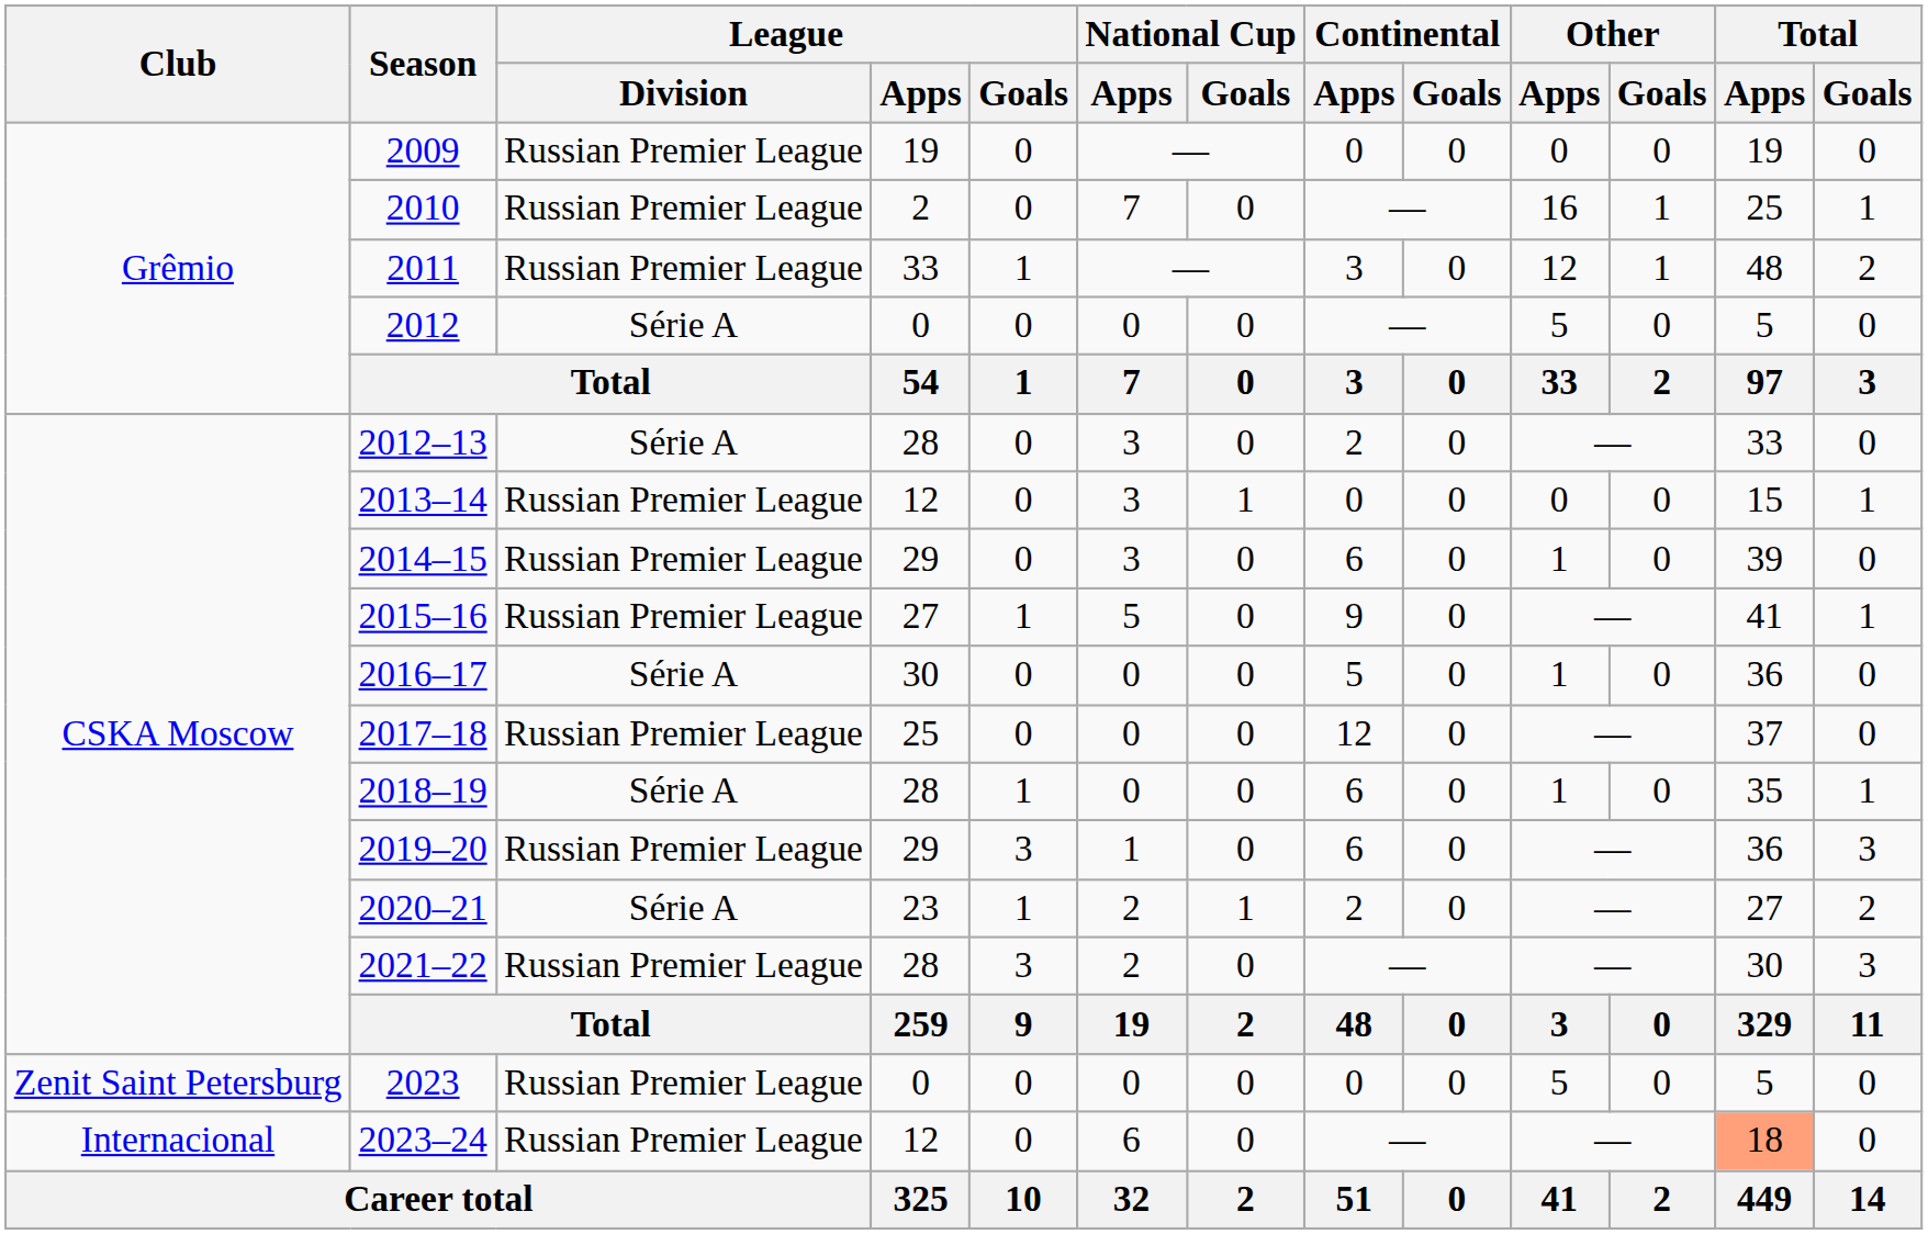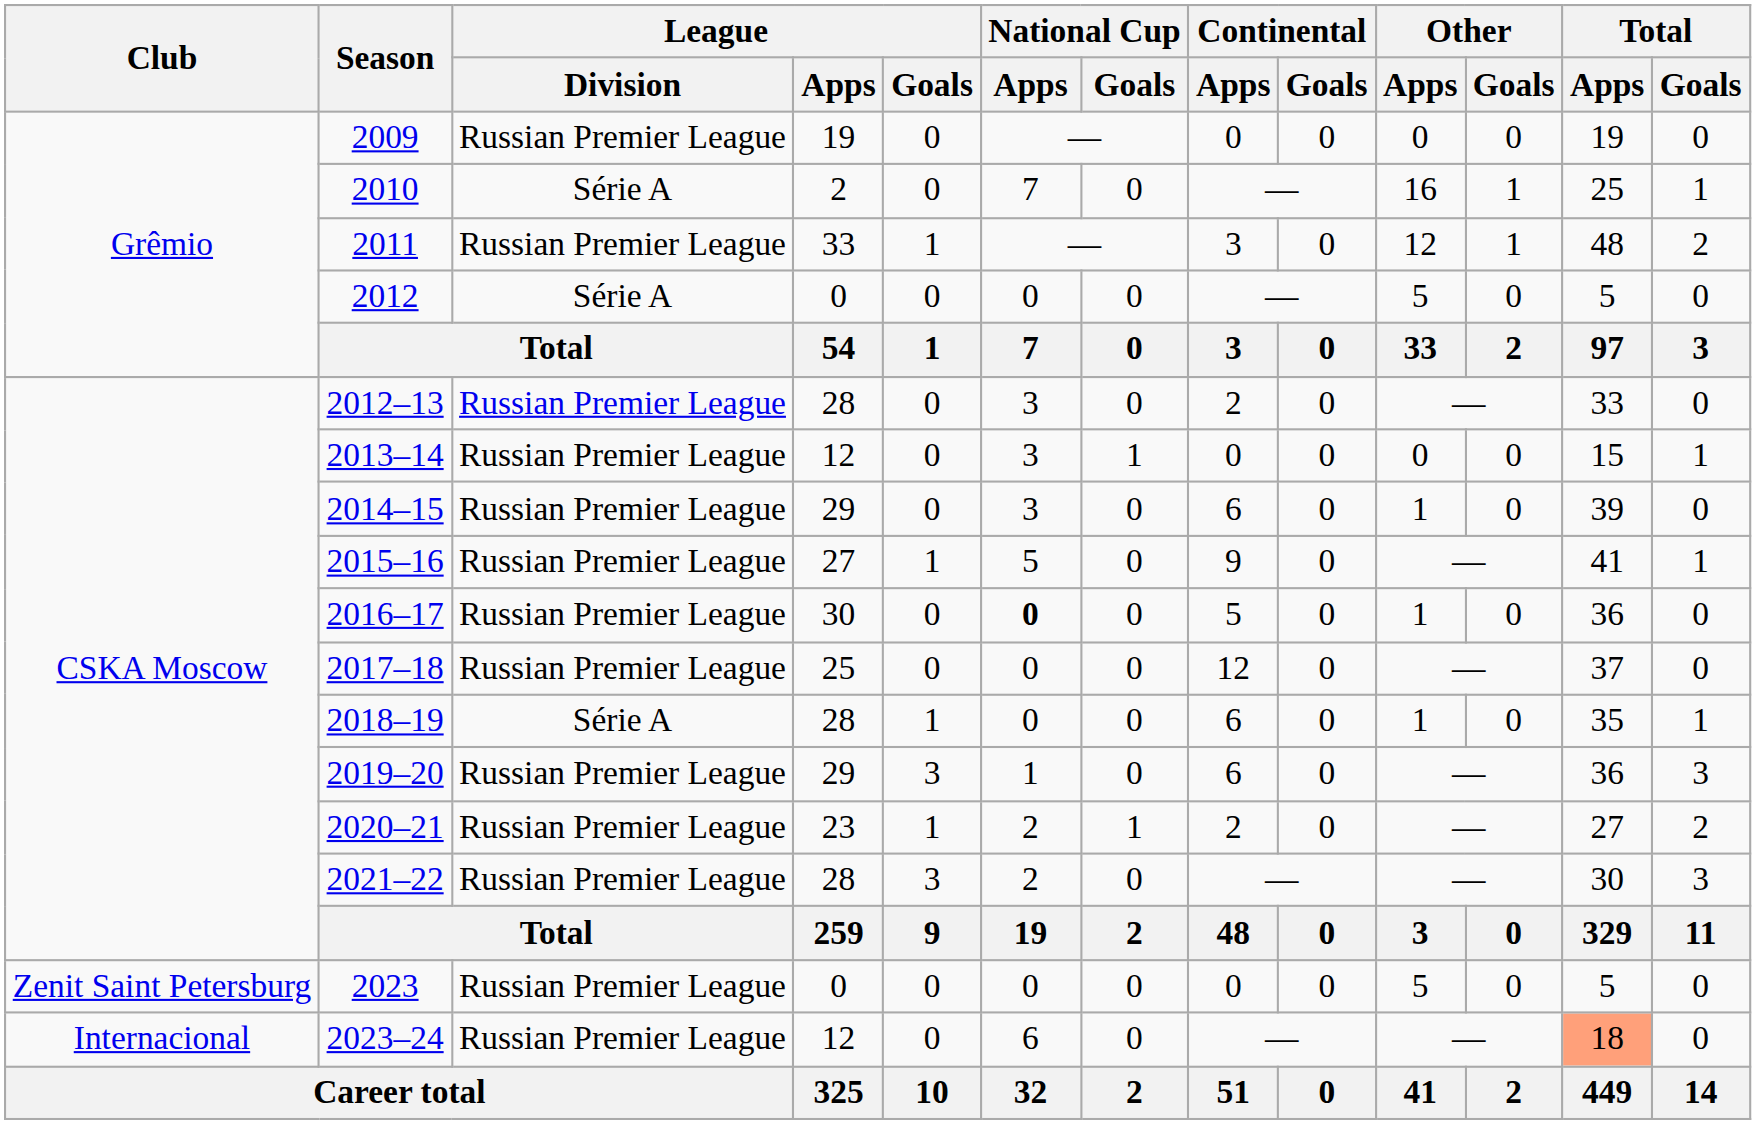 <table class="wikitable" style="text-align:center">
 <tr>
 <th rowspan="2">Club</th>
 <th rowspan="2">Season</th>
 <th colspan="3">League</th>
 <th colspan="2">National Cup</th>
 <th colspan="2">Continental</th>
 <th colspan="2">Other</th>
 <th colspan="2">Total</th>
 </tr>
 <tr>
 <th>Division</th>
 <th>Apps</th>
 <th>Goals</th>
 <th>Apps</th>
 <th>Goals</th>
 <th>Apps</th>
 <th>Goals</th>
 <th>Apps</th>
 <th>Goals</th>
 <th>Apps</th>
 <th>Goals</th>
 </tr>
 <tr>
 <td rowspan="5"><a href='#'>Grêmio</a></td>
 <td><a href='#'>2009</a></td>
 <td>Russian Premier League</td>
 <td>19</td>
 <td>0</td>
 <td colspan="2">—</td>
 <td>0</td>
 <td>0</td>
 <td>0</td>
 <td>0</td>
 <td>19</td>
 <td>0</td>
 </tr>
 <tr>
 <td><a href='#'>2010</a></td>
-<td>Russian Premier League</td>
+<td>Série A</td>
 <td>2</td>
 <td>0</td>
 <td>7</td>
 <td>0</td>
 <td colspan="2">—</td>
 <td>16</td>
 <td>1</td>
 <td>25</td>
 <td>1</td>
 </tr>
 <tr>
 <td><a href='#'>2011</a></td>
 <td>Russian Premier League</td>
 <td>33</td>
 <td>1</td>
 <td colspan="2">—</td>
 <td>3</td>
 <td>0</td>
 <td>12</td>
 <td>1</td>
 <td>48</td>
 <td>2</td>
 </tr>
 <tr>
 <td><a href='#'>2012</a></td>
 <td>Série A</td>
 <td>0</td>
 <td>0</td>
 <td>0</td>
 <td>0</td>
 <td colspan="2">—</td>
 <td>5</td>
 <td>0</td>
 <td>5</td>
 <td>0</td>
 </tr>
 <tr>
 <th colspan="2">Total</th>
 <th>54</th>
 <th>1</th>
 <th>7</th>
 <th>0</th>
 <th>3</th>
 <th>0</th>
 <th>33</th>
 <th>2</th>
 <th>97</th>
 <th>3</th>
 </tr>
 <tr>
 <td rowspan="11" valign="center"><a href='#'>CSKA Moscow</a></td>
 <td><a href='#'>2012–13</a></td>
-<td>Série A</td>
+<td valign="center"><a href='#'>Russian Premier League</a></td>
 <td>28</td>
 <td>0</td>
 <td>3</td>
 <td>0</td>
 <td>2</td>
 <td>0</td>
 <td colspan="2">—</td>
 <td>33</td>
 <td>0</td>
 </tr>
 <tr>
 <td><a href='#'>2013–14</a></td>
 <td>Russian Premier League</td>
 <td>12</td>
 <td>0</td>
 <td>3</td>
 <td>1</td>
 <td>0</td>
 <td>0</td>
 <td>0</td>
 <td>0</td>
 <td>15</td>
 <td>1</td>
 </tr>
 <tr>
 <td><a href='#'>2014–15</a></td>
 <td>Russian Premier League</td>
 <td>29</td>
 <td>0</td>
 <td>3</td>
 <td>0</td>
 <td>6</td>
 <td>0</td>
 <td>1</td>
 <td>0</td>
 <td>39</td>
 <td>0</td>
 </tr>
 <tr>
 <td><a href='#'>2015–16</a></td>
 <td>Russian Premier League</td>
 <td>27</td>
 <td>1</td>
 <td>5</td>
 <td>0</td>
 <td>9</td>
 <td>0</td>
 <td colspan="2">—</td>
 <td>41</td>
 <td>1</td>
 </tr>
 <tr>
 <td><a href='#'>2016–17</a></td>
-<td>Série A</td>
+<td>Russian Premier League</td>
 <td>30</td>
 <td>0</td>
-<td>0</td>
+<td><strong>0</strong></td>
 <td>0</td>
 <td>5</td>
 <td>0</td>
 <td>1</td>
 <td>0</td>
 <td>36</td>
 <td>0</td>
 </tr>
 <tr>
 <td><a href='#'>2017–18</a></td>
 <td>Russian Premier League</td>
 <td>25</td>
 <td>0</td>
 <td>0</td>
 <td>0</td>
 <td>12</td>
 <td>0</td>
 <td colspan="2">—</td>
 <td>37</td>
 <td>0</td>
 </tr>
 <tr>
 <td><a href='#'>2018–19</a></td>
 <td>Série A</td>
 <td>28</td>
 <td>1</td>
 <td>0</td>
 <td>0</td>
 <td>6</td>
 <td>0</td>
 <td>1</td>
 <td>0</td>
 <td>35</td>
 <td>1</td>
 </tr>
 <tr>
 <td><a href='#'>2019–20</a></td>
 <td>Russian Premier League</td>
 <td>29</td>
 <td>3</td>
 <td>1</td>
 <td>0</td>
 <td>6</td>
 <td>0</td>
 <td colspan="2">—</td>
 <td>36</td>
 <td>3</td>
 </tr>
 <tr>
 <td><a href='#'>2020–21</a></td>
-<td>Série A</td>
+<td>Russian Premier League</td>
 <td>23</td>
 <td>1</td>
 <td>2</td>
 <td>1</td>
 <td>2</td>
 <td>0</td>
 <td colspan="2">—</td>
 <td>27</td>
 <td>2</td>
 </tr>
 <tr>
 <td><a href='#'>2021–22</a></td>
 <td>Russian Premier League</td>
 <td>28</td>
 <td>3</td>
 <td>2</td>
 <td>0</td>
 <td colspan="2">—</td>
 <td colspan="2">—</td>
 <td>30</td>
 <td>3</td>
 </tr>
 <tr>
 <th colspan="2">Total</th>
 <th>259</th>
 <th>9</th>
 <th>19</th>
 <th>2</th>
 <th>48</th>
 <th>0</th>
 <th>3</th>
 <th>0</th>
 <th>329</th>
 <th>11</th>
 </tr>
 <tr>
 <td><a href='#'>Zenit Saint Petersburg</a></td>
 <td><a href='#'>2023</a></td>
 <td>Russian Premier League</td>
 <td>0</td>
 <td>0</td>
 <td>0</td>
 <td>0</td>
 <td>0</td>
 <td>0</td>
 <td>5</td>
 <td>0</td>
 <td>5</td>
 <td>0</td>
 </tr>
 <tr>
 <td><a href='#'>Internacional</a></td>
 <td><a href='#'>2023–24</a></td>
 <td>Russian Premier League</td>
 <td>12</td>
 <td>0</td>
 <td>6</td>
 <td>0</td>
 <td colspan="2">—</td>
 <td colspan="2">—</td>
 <td style="background: lightsalmon;">18</td>
 <td>0</td>
 </tr>
 <tr>
 <th colspan="3">Career total</th>
 <th>325</th>
 <th>10</th>
 <th>32</th>
 <th>2</th>
 <th>51</th>
 <th>0</th>
 <th>41</th>
 <th>2</th>
 <th>449</th>
 <th>14</th>
 </tr>
 </table>
